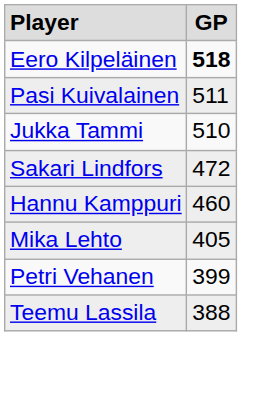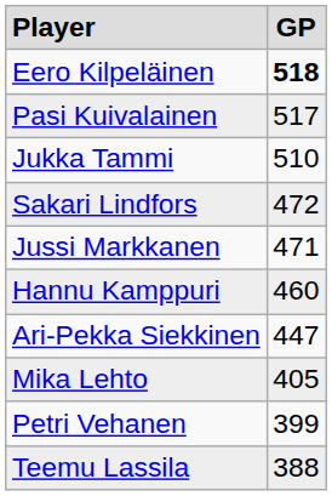 <table class="wikitable">
 <tr style="text-align:center; font-weight:bold; background:#ddd;">
 <td style="text-align:left;">Player</td>
 <td>GP</td>
 </tr>
 <tr>
 <td style="text-align:left;"><a href='#'>Eero Kilpeläinen</a></td>
 <td><strong>518</strong></td>
 </tr>
 <tr style="background:#eee;">
 <td style="text-align:left;"><a href='#'>Pasi Kuivalainen</a></td>
-<td>511</td>
+<td>517</td>
 </tr>
 <tr>
 <td style="text-align:left;"><a href='#'>Jukka Tammi</a></td>
 <td>510</td>
 </tr>
 <tr style="background:#eee;">
 <td style="text-align:left;"><a href='#'>Sakari Lindfors</a></td>
 <td>472</td>
 </tr>
+<tr>
+<td style="text-align:left;"><a href='#'>Jussi Markkanen</a></td>
+<td>471</td>
+</tr>
 <tr style="background:#eee;">
 <td style="text-align:left;"><a href='#'>Hannu Kamppuri</a></td>
 <td>460</td>
+</tr>
+<tr>
+<td style="text-align:left;"><a href='#'>Ari-Pekka Siekkinen</a></td>
+<td>447</td>
 </tr>
 <tr style="background:#eee;">
 <td style="text-align:left;"><a href='#'>Mika Lehto</a></td>
 <td>405</td>
 </tr>
 <tr>
 <td style="text-align:left;"><a href='#'>Petri Vehanen</a></td>
 <td>399</td>
 </tr>
 <tr style="background:#eee;">
 <td style="text-align:left;"><a href='#'>Teemu Lassila</a></td>
 <td>388</td>
 </tr>
 </table>
